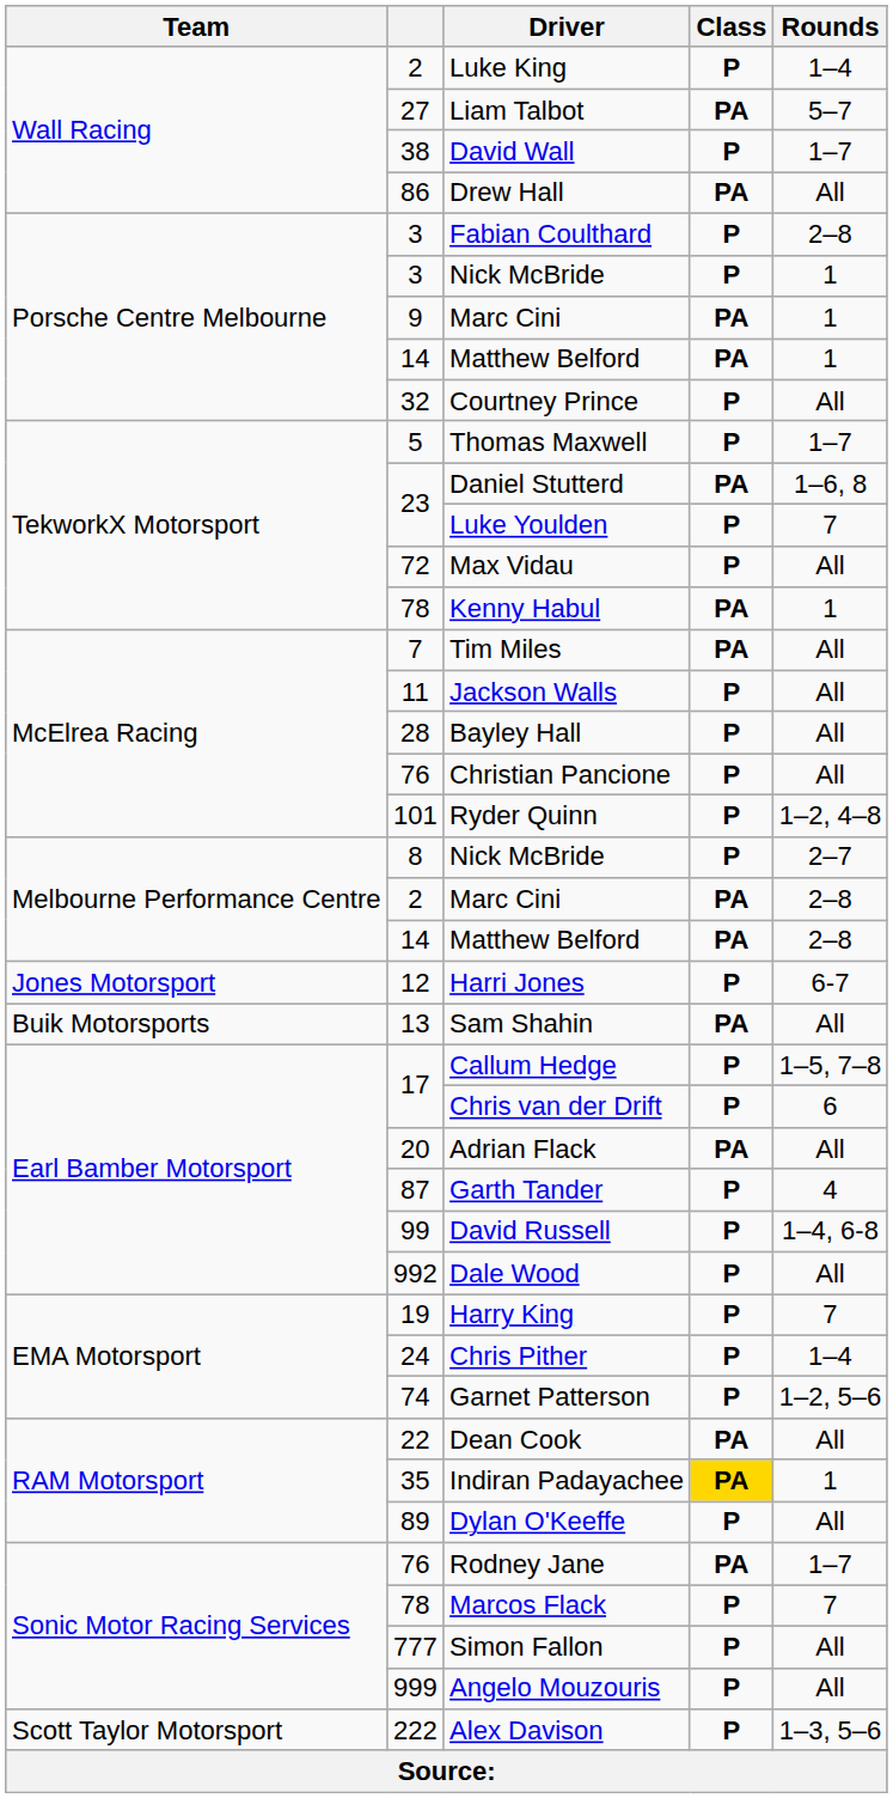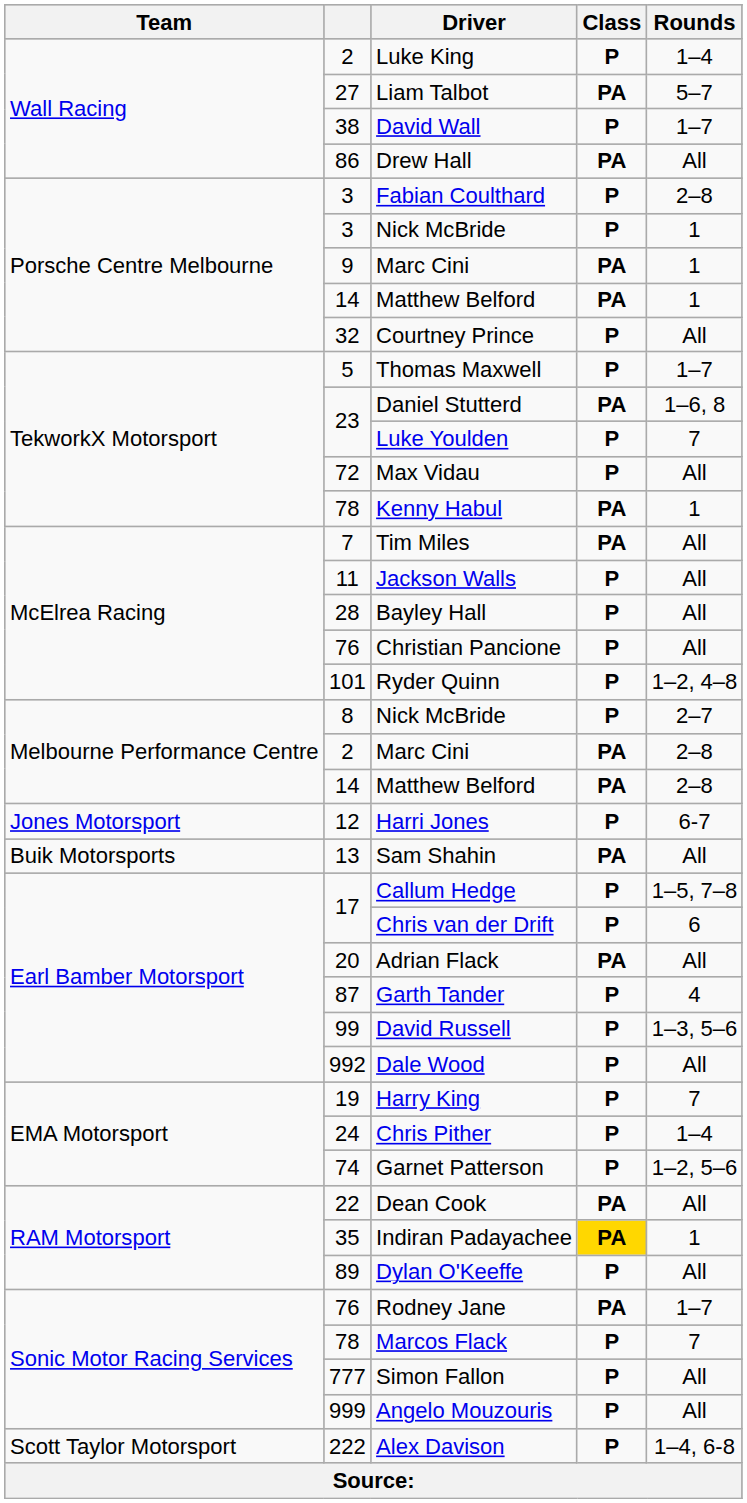 <table class="wikitable" style="font-size: 85%;">
 <tr>
 <th>Team</th>
 <th></th>
 <th>Driver</th>
 <th>Class</th>
 <th>Rounds</th>
 </tr>
 <tr>
 <td rowspan="4"> <a href='#'>Wall Racing</a></td>
 <td align=center>2</td>
 <td> Luke King</td>
 <td align=center><strong><span>P</span></strong></td>
 <td align=center>1–4</td>
 </tr>
 <tr>
 <td align=center>27</td>
 <td> Liam Talbot</td>
 <td align=center><strong><span>PA</span></strong></td>
 <td align=center>5–7</td>
 </tr>
 <tr>
 <td align=center>38</td>
 <td> <a href='#'>David Wall</a></td>
 <td align=center><strong><span>P</span></strong></td>
 <td align=center>1–7</td>
 </tr>
 <tr>
 <td align=center>86</td>
 <td> Drew Hall</td>
 <td align=center><strong><span>PA</span></strong></td>
 <td align=center>All</td>
 </tr>
 <tr>
 <td rowspan="5"> Porsche Centre Melbourne</td>
 <td align="center">3</td>
 <td> <a href='#'>Fabian Coulthard</a></td>
 <td align="center"><strong><span>P</span></strong></td>
 <td align="center">2–8</td>
 </tr>
 <tr>
 <td align="center">3</td>
 <td> Nick McBride</td>
 <td align="center"><strong><span>P</span></strong></td>
 <td align="center">1</td>
 </tr>
 <tr>
 <td align=center>9</td>
 <td> Marc Cini</td>
 <td align=center><strong><span>PA</span></strong></td>
 <td align=center>1</td>
 </tr>
 <tr>
 <td align=center>14</td>
 <td> Matthew Belford</td>
 <td align=center><strong><span>PA</span></strong></td>
 <td align=center>1</td>
 </tr>
 <tr>
 <td align=center>32</td>
 <td> Courtney Prince</td>
 <td align=center><strong><span>P</span></strong></td>
 <td align=center>All</td>
 </tr>
 <tr>
 <td rowspan="5"> TekworkX Motorsport</td>
 <td align=center>5</td>
 <td> Thomas Maxwell</td>
 <td align=center><strong><span>P</span></strong></td>
 <td align=center>1–7</td>
 </tr>
 <tr>
 <td rowspan="2"  align="center">23</td>
 <td> Daniel Stutterd</td>
 <td align=center><strong><span>PA</span></strong></td>
 <td align=center>1–6, 8</td>
 </tr>
 <tr>
 <td> <a href='#'>Luke Youlden</a></td>
 <td align=center><strong><span>P</span></strong></td>
 <td align=center>7</td>
 </tr>
 <tr>
 <td align=center>72</td>
 <td> Max Vidau</td>
 <td align=center><strong><span>P</span></strong></td>
 <td align=center>All</td>
 </tr>
 <tr>
 <td align=center>78</td>
 <td> <a href='#'>Kenny Habul</a></td>
 <td align=center><strong><span>PA</span></strong></td>
 <td align=center>1</td>
 </tr>
 <tr>
 <td rowspan="5"> McElrea Racing</td>
 <td align=center>7</td>
 <td> Tim Miles</td>
 <td align=center><strong><span>PA</span></strong></td>
 <td align=center>All</td>
 </tr>
 <tr>
 <td align=center>11</td>
 <td> <a href='#'>Jackson Walls</a></td>
 <td align=center><strong><span>P</span></strong></td>
 <td align=center>All</td>
 </tr>
 <tr>
 <td align=center>28</td>
 <td> Bayley Hall</td>
 <td align=center><strong><span>P</span></strong></td>
 <td align=center>All</td>
 </tr>
 <tr>
 <td align=center>76</td>
 <td> Christian Pancione</td>
 <td align=center><strong><span>P</span></strong></td>
 <td align=center>All</td>
 </tr>
 <tr>
 <td align=center>101</td>
 <td> Ryder Quinn</td>
 <td align=center><strong><span>P</span></strong></td>
 <td align=center>1–2, 4–8</td>
 </tr>
 <tr>
 <td rowspan="3"> Melbourne Performance Centre</td>
 <td align=center>8</td>
 <td> Nick McBride</td>
 <td align=center><strong><span>P</span></strong></td>
 <td align=center>2–7</td>
 </tr>
 <tr>
 <td align=center>2</td>
 <td> Marc Cini</td>
 <td align=center><strong><span>PA</span></strong></td>
 <td align=center>2–8</td>
 </tr>
 <tr>
 <td align=center>14</td>
 <td> Matthew Belford</td>
 <td align=center><strong><span>PA</span></strong></td>
 <td align=center>2–8</td>
 </tr>
 <tr>
 <td> <a href='#'>Jones Motorsport</a></td>
 <td align="center">12</td>
 <td> <a href='#'>Harri Jones</a></td>
 <td align="center"><strong><span>P</span></strong></td>
 <td align="center">6-7</td>
 </tr>
 <tr>
 <td> Buik Motorsports</td>
 <td align="center">13</td>
 <td> Sam Shahin</td>
 <td align="center"><strong><span>PA</span></strong></td>
 <td align="center">All</td>
 </tr>
 <tr>
 <td rowspan="6"> <a href='#'>Earl Bamber Motorsport</a></td>
 <td rowspan="2"  align="center">17</td>
 <td> <a href='#'>Callum Hedge</a></td>
 <td align="center"><strong><span>P</span></strong></td>
 <td align="center">1–5, 7–8</td>
 </tr>
 <tr>
 <td> <a href='#'>Chris van der Drift</a></td>
 <td align="center"><strong><span>P</span></strong></td>
 <td align="center">6</td>
 </tr>
 <tr>
 <td align="center">20</td>
 <td> Adrian Flack</td>
 <td align="center"><strong><span>PA</span></strong></td>
 <td align="center">All</td>
 </tr>
 <tr>
 <td align="center">87</td>
 <td> <a href='#'>Garth Tander</a></td>
 <td align="center"><strong><span>P</span></strong></td>
 <td align="center">4</td>
 </tr>
 <tr>
 <td align="center">99</td>
 <td> <a href='#'>David Russell</a></td>
 <td align="center"><strong><span>P</span></strong></td>
-<td align=center>1–4, 6-8</td>
+<td align="center">1–3, 5–6</td>
 </tr>
 <tr>
 <td align="center">992</td>
 <td> <a href='#'>Dale Wood</a></td>
 <td align="center"><strong><span>P</span></strong></td>
 <td align="center">All</td>
 </tr>
 <tr>
 <td rowspan="3"> EMA Motorsport</td>
 <td align=center>19</td>
 <td> <a href='#'>Harry King</a></td>
 <td align=center><strong><span>P</span></strong></td>
 <td align=center>7</td>
 </tr>
 <tr>
 <td align=center>24</td>
 <td> <a href='#'>Chris Pither</a></td>
 <td align=center><strong><span>P</span></strong></td>
 <td align=center>1–4</td>
 </tr>
 <tr>
 <td align=center>74</td>
 <td> Garnet Patterson</td>
 <td align=center><strong><span>P</span></strong></td>
 <td align=center>1–2, 5–6</td>
 </tr>
 <tr>
 <td rowspan="3"> <a href='#'>RAM Motorsport</a></td>
 <td align="center">22</td>
 <td> Dean Cook</td>
 <td align="center"><strong><span>PA</span></strong></td>
 <td align="center">All</td>
 </tr>
 <tr>
 <td align=center>35</td>
 <td> Indiran Padayachee</td>
 <td align=center style="background: gold;"><strong><span>PA</span></strong></td>
 <td align=center>1</td>
 </tr>
 <tr>
 <td align=center>89</td>
 <td> <a href='#'>Dylan O'Keeffe</a></td>
 <td align=center><strong><span>P</span></strong></td>
 <td align=center>All</td>
 </tr>
 <tr>
 <td rowspan="4"> <a href='#'>Sonic Motor Racing Services</a></td>
 <td align=center>76</td>
 <td> Rodney Jane</td>
 <td align=center><strong><span>PA</span></strong></td>
 <td align=center>1–7</td>
 </tr>
 <tr>
 <td align=center>78</td>
 <td> <a href='#'>Marcos Flack</a></td>
 <td align=center><strong><span>P</span></strong></td>
 <td align=center>7</td>
 </tr>
 <tr>
 <td align=center>777</td>
 <td> Simon Fallon</td>
 <td align=center><strong><span>P</span></strong></td>
 <td align=center>All</td>
 </tr>
 <tr>
 <td align=center>999</td>
 <td> <a href='#'>Angelo Mouzouris</a></td>
 <td align=center><strong><span>P</span></strong></td>
 <td align=center>All</td>
 </tr>
 <tr>
 <td> Scott Taylor Motorsport</td>
 <td>222</td>
 <td> <a href='#'>Alex Davison</a></td>
 <td align=center><strong><span>P</span></strong></td>
-<td align="center">1–3, 5–6</td>
+<td align=center>1–4, 6-8</td>
 </tr>
 <tr>
 <th colspan="5">Source:</th>
 </tr>
 </table>
